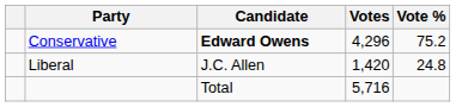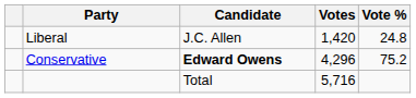 <table class="wikitable">
 <tr>
 <th></th>
 <th scope="col" width="175">Party</th>
 <th scope="col" width="150">Candidate</th>
 <th>Votes</th>
 <th>Vote %</th>
 </tr>
 <tr>
 <td>   </td>
+<td>Liberal</td>
+<td>J.C. Allen</td>
+<td align=right>1,420</td>
+<td align=right>24.8</td>
+</tr>
+<tr>
+<td>   </td>
 <td><a href='#'>Conservative</a></td>
 <td><strong>Edward Owens</strong></td>
 <td align=right>4,296</td>
 <td align=right>75.2</td>
-</tr>
-<tr>
-<td>   </td>
-<td>Liberal</td>
-<td>J.C. Allen</td>
-<td align=right>1,420</td>
-<td align=right>24.8</td>
 </tr>
 <tr>
 <td></td>
 <td></td>
 <td>Total</td>
 <td align=right>5,716</td>
 <td></td>
 </tr>
 </table>
